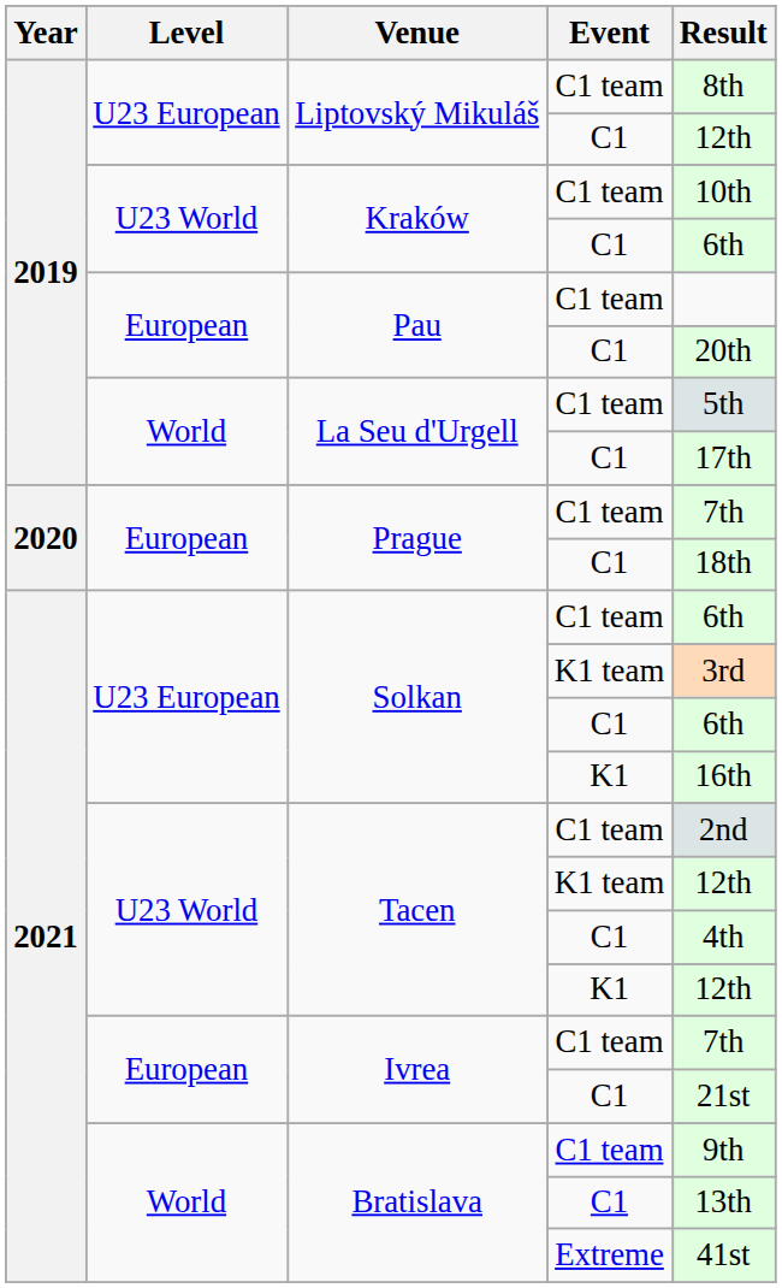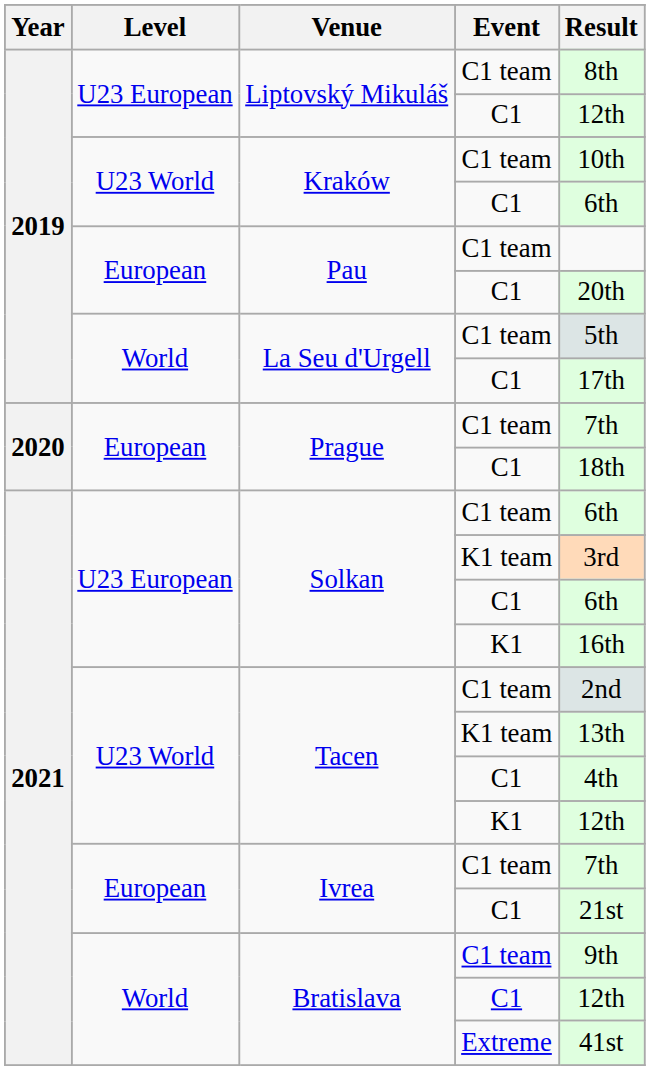 <table class="wikitable" style="font-size: 90%; text-align: center">
 <tr>
 <th>Year</th>
 <th>Level</th>
 <th>Venue</th>
 <th>Event</th>
 <th>Result</th>
 </tr>
 <tr>
 <th rowspan=8>2019</th>
 <td rowspan=2><a href='#'>U23 European</a></td>
 <td rowspan=2> <a href='#'>Liptovský Mikuláš</a></td>
 <td>C1 team</td>
 <td style="background:#DFFFDF;">8th</td>
 </tr>
 <tr>
 <td>C1</td>
 <td style="background:#DFFFDF;">12th</td>
 </tr>
 <tr>
 <td rowspan=2><a href='#'>U23 World</a></td>
 <td rowspan=2> <a href='#'>Kraków</a></td>
 <td>C1 team</td>
 <td style="background:#DFFFDF;">10th</td>
 </tr>
 <tr>
 <td>C1</td>
 <td style="background:#DFFFDF;">6th</td>
 </tr>
 <tr>
 <td rowspan=2><a href='#'>European</a></td>
 <td rowspan=2> <a href='#'>Pau</a></td>
 <td>C1 team</td>
 <td></td>
 </tr>
 <tr>
 <td>C1</td>
 <td style="background:#DFFFDF;">20th</td>
 </tr>
 <tr>
 <td rowspan=2><a href='#'>World</a></td>
 <td rowspan=2> <a href='#'>La Seu d'Urgell</a></td>
 <td>C1 team</td>
 <td style="background:#DCE5E5;">5th</td>
 </tr>
 <tr>
 <td>C1</td>
 <td style="background:#DFFFDF;">17th</td>
 </tr>
 <tr>
 <th rowspan=2>2020</th>
 <td rowspan=2><a href='#'>European</a></td>
 <td rowspan=2> <a href='#'>Prague</a></td>
 <td>C1 team</td>
 <td style="background:#DFFFDF;">7th</td>
 </tr>
 <tr>
 <td>C1</td>
 <td style="background:#DFFFDF;">18th</td>
 </tr>
 <tr>
 <th rowspan=13>2021</th>
 <td rowspan=4><a href='#'>U23 European</a></td>
 <td rowspan=4> <a href='#'>Solkan</a></td>
 <td>C1 team</td>
 <td style="background:#DFFFDF;">6th</td>
 </tr>
 <tr>
 <td>K1 team</td>
 <td style="background:#FFDAB9;">3rd</td>
 </tr>
 <tr>
 <td>C1</td>
 <td style="background:#DFFFDF;">6th</td>
 </tr>
 <tr>
 <td>K1</td>
 <td style="background:#DFFFDF;">16th</td>
 </tr>
 <tr>
 <td rowspan=4><a href='#'>U23 World</a></td>
 <td rowspan=4> <a href='#'>Tacen</a></td>
 <td>C1 team</td>
 <td style="background:#DCE5E5;">2nd</td>
 </tr>
 <tr>
 <td>K1 team</td>
-<td style="background:#DFFFDF;">12th</td>
+<td style="background:#DFFFDF;">13th</td>
 </tr>
 <tr>
 <td>C1</td>
 <td style="background:#DFFFDF;">4th</td>
 </tr>
 <tr>
 <td>K1</td>
 <td style="background:#DFFFDF;">12th</td>
 </tr>
 <tr>
 <td rowspan=2><a href='#'>European</a></td>
 <td rowspan=2> <a href='#'>Ivrea</a></td>
 <td>C1 team</td>
 <td style="background:#DFFFDF;">7th</td>
 </tr>
 <tr>
 <td>C1</td>
 <td style="background:#DFFFDF;">21st</td>
 </tr>
 <tr>
 <td rowspan=3><a href='#'>World</a></td>
 <td rowspan=3> <a href='#'>Bratislava</a></td>
 <td><a href='#'>C1 team</a></td>
 <td style="background:#DFFFDF;">9th</td>
 </tr>
 <tr>
 <td><a href='#'>C1</a></td>
-<td style="background:#DFFFDF;">13th</td>
+<td style="background:#DFFFDF;">12th</td>
 </tr>
 <tr>
 <td><a href='#'>Extreme</a></td>
 <td style="background:#DFFFDF;">41st</td>
 </tr>
 </table>
